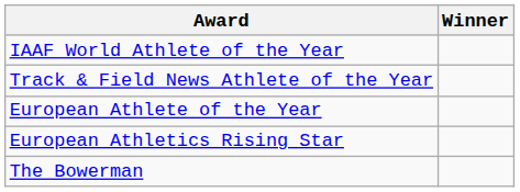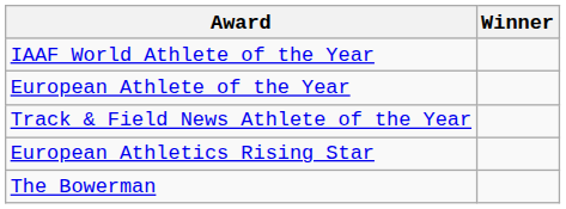 <table class="wikitable sortable" style="text-align: left;">
 <tr>
 <th>Award</th>
 <th>Winner</th>
 </tr>
 <tr>
 <td><a href='#'>IAAF World Athlete of the Year</a></td>
 <td></td>
 </tr>
 <tr>
-<td><a href='#'>Track & Field News Athlete of the Year</a></td>
+<td><a href='#'>European Athlete of the Year</a></td>
 <td></td>
 </tr>
 <tr>
-<td><a href='#'>European Athlete of the Year</a></td>
+<td><a href='#'>Track & Field News Athlete of the Year</a></td>
 <td></td>
 </tr>
 <tr>
 <td><a href='#'>European Athletics Rising Star</a></td>
 <td></td>
 </tr>
 <tr>
 <td><a href='#'>The Bowerman</a></td>
 <td></td>
 </tr>
 </table>
